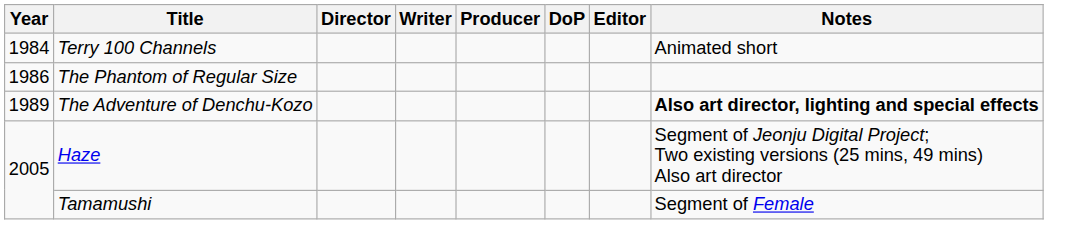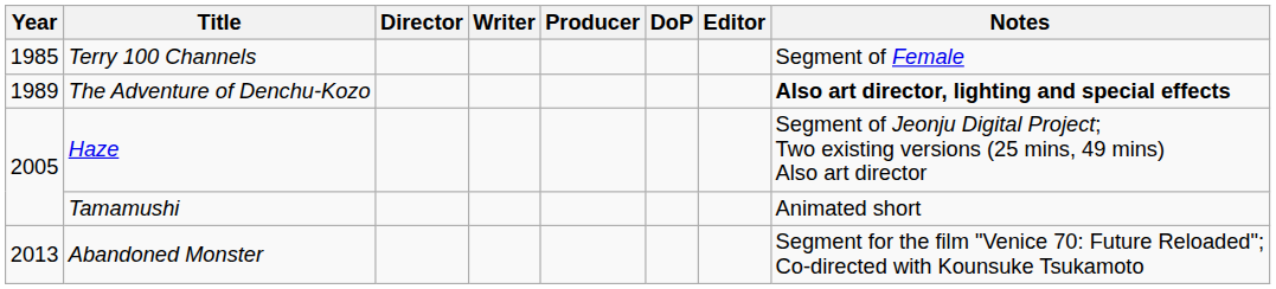 <table class="wikitable">
 <tr>
 <th>Year</th>
 <th>Title</th>
 <th>Director</th>
 <th>Writer</th>
 <th>Producer</th>
 <th>DoP</th>
 <th>Editor</th>
 <th>Notes</th>
 </tr>
 <tr>
-<td>1984</td>
+<td>1985</td>
 <td><em>Terry 100 Channels</em></td>
 <td></td>
 <td></td>
 <td></td>
 <td></td>
 <td></td>
-<td>Animated short</td>
-</tr>
-<tr>
-<td>1986</td>
-<td><em>The Phantom of Regular Size</em></td>
-<td></td>
-<td></td>
-<td></td>
-<td></td>
-<td></td>
-<td></td>
+<td>Segment of <em><a href='#'>Female</a></em></td>
 </tr>
 <tr>
 <td>1989</td>
 <td><em>The Adventure of Denchu-Kozo</em></td>
 <td></td>
 <td></td>
 <td></td>
 <td></td>
 <td></td>
 <td><strong>Also art director, lighting and special effects</strong></td>
 </tr>
 <tr>
 <td rowspan=2>2005</td>
 <td><em><a href='#'>Haze</a></em></td>
 <td></td>
 <td></td>
 <td></td>
 <td></td>
 <td></td>
 <td>Segment of <em>Jeonju Digital Project</em>;<br>Two existing versions (25 mins, 49 mins)<br>Also art director</td>
 </tr>
 <tr>
 <td><em>Tamamushi</em></td>
 <td></td>
 <td></td>
 <td></td>
 <td></td>
 <td></td>
-<td>Segment of <em><a href='#'>Female</a></em></td>
+<td>Animated short</td>
+</tr>
+<tr>
+<td>2013</td>
+<td><em>Abandoned Monster</em></td>
+<td></td>
+<td></td>
+<td></td>
+<td></td>
+<td></td>
+<td>Segment for the film "Venice 70: Future Reloaded";<br>Co-directed with Kounsuke Tsukamoto</td>
 </tr>
 </table>
